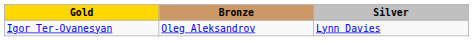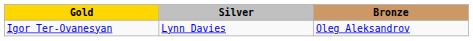 <table class="wikitable" style="text-align:left">
 <tr align="center">
 <td width=200 bgcolor=gold><strong>Gold</strong></td>
+<td width=200 bgcolor=silver><strong>Silver</strong></td>
 <td width=200 bgcolor=CC9966><strong>Bronze</strong></td>
-<td width=200 bgcolor=silver><strong>Silver</strong></td>
 </tr>
 <tr>
 <td><a href='#'>Igor Ter-Ovanesyan</a><br><em></em></td>
+<td><a href='#'>Lynn Davies</a><br><em></em></td>
 <td><a href='#'>Oleg Aleksandrov</a><br><em></em></td>
-<td><a href='#'>Lynn Davies</a><br><em></em></td>
 </tr>
 </table>
